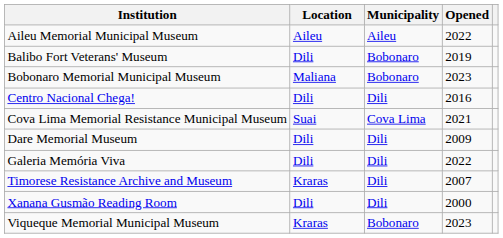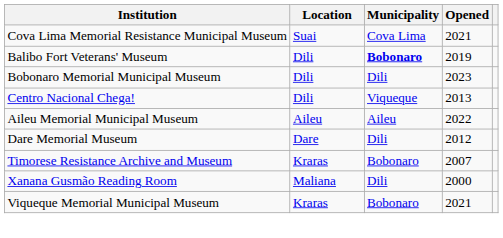 <table class="wikitable sortable plainrowheaders">
 <tr>
 <th scope="col">Institution</th>
 <th scope="col" style="width: 15%">Location</th>
 <th>Municipality</th>
 <th scope="col">Opened</th>
 <th scope="col" class="unsortable"></th>
 </tr>
 <tr>
+<td>Cova Lima Memorial Resistance Municipal Museum</td>
+<td><a href='#'>Suai</a></td>
+<td><a href='#'>Cova Lima</a></td>
+<td>2021</td>
+<td></td>
+</tr>
+<tr>
+<td>Balibo Fort Veterans' Museum</td>
+<td><a href='#'>Dili</a></td>
+<td><strong><a href='#'>Bobonaro</a></strong></td>
+<td>2019</td>
+<td></td>
+</tr>
+<tr>
+<td>Bobonaro Memorial Municipal Museum</td>
+<td><a href='#'>Dili</a></td>
+<td><a href='#'>Dili</a></td>
+<td>2023</td>
+<td></td>
+</tr>
+<tr>
+<td><a href='#'>Centro Nacional Chega!</a></td>
+<td><a href='#'>Dili</a></td>
+<td><a href='#'>Viqueque</a></td>
+<td>2013</td>
+<td></td>
+</tr>
+<tr>
 <td>Aileu Memorial Municipal Museum</td>
 <td><a href='#'>Aileu</a></td>
 <td><a href='#'>Aileu</a></td>
 <td>2022</td>
 <td></td>
 </tr>
 <tr>
-<td>Balibo Fort Veterans' Museum</td>
+<td>Dare Memorial Museum</td>
+<td><a href='#'>Dare</a></td>
 <td><a href='#'>Dili</a></td>
-<td><a href='#'>Bobonaro</a></td>
-<td>2019</td>
-<td></td>
-</tr>
-<tr>
-<td>Bobonaro Memorial Municipal Museum</td>
-<td><a href='#'>Maliana</a></td>
-<td><a href='#'>Bobonaro</a></td>
-<td>2023</td>
-<td></td>
-</tr>
-<tr>
-<td><a href='#'>Centro Nacional Chega!</a></td>
-<td><a href='#'>Dili</a></td>
-<td><a href='#'>Dili</a></td>
-<td>2016</td>
-<td></td>
-</tr>
-<tr>
-<td>Cova Lima Memorial Resistance Municipal Museum</td>
-<td><a href='#'>Suai</a></td>
-<td><a href='#'>Cova Lima</a></td>
-<td>2021</td>
-<td></td>
-</tr>
-<tr>
-<td>Dare Memorial Museum</td>
-<td><a href='#'>Dili</a></td>
-<td><a href='#'>Dili</a></td>
-<td>2009</td>
-<td></td>
-</tr>
-<tr>
-<td>Galeria Memória Viva</td>
-<td><a href='#'>Dili</a></td>
-<td><a href='#'>Dili</a></td>
-<td>2022</td>
+<td>2012</td>
 <td></td>
 </tr>
 <tr>
 <td><a href='#'>Timorese Resistance Archive and Museum</a></td>
 <td><a href='#'>Kraras</a></td>
-<td><a href='#'>Dili</a></td>
+<td><a href='#'>Bobonaro</a></td>
 <td>2007</td>
 <td></td>
 </tr>
 <tr>
 <td><a href='#'>Xanana Gusmão Reading Room</a></td>
-<td><a href='#'>Dili</a></td>
+<td><a href='#'>Maliana</a></td>
 <td><a href='#'>Dili</a></td>
 <td>2000</td>
 <td></td>
 </tr>
 <tr>
 <td>Viqueque Memorial Municipal Museum</td>
 <td><a href='#'>Kraras</a></td>
 <td><a href='#'>Bobonaro</a></td>
-<td>2023</td>
+<td>2021</td>
 <td></td>
 </tr>
 </table>
